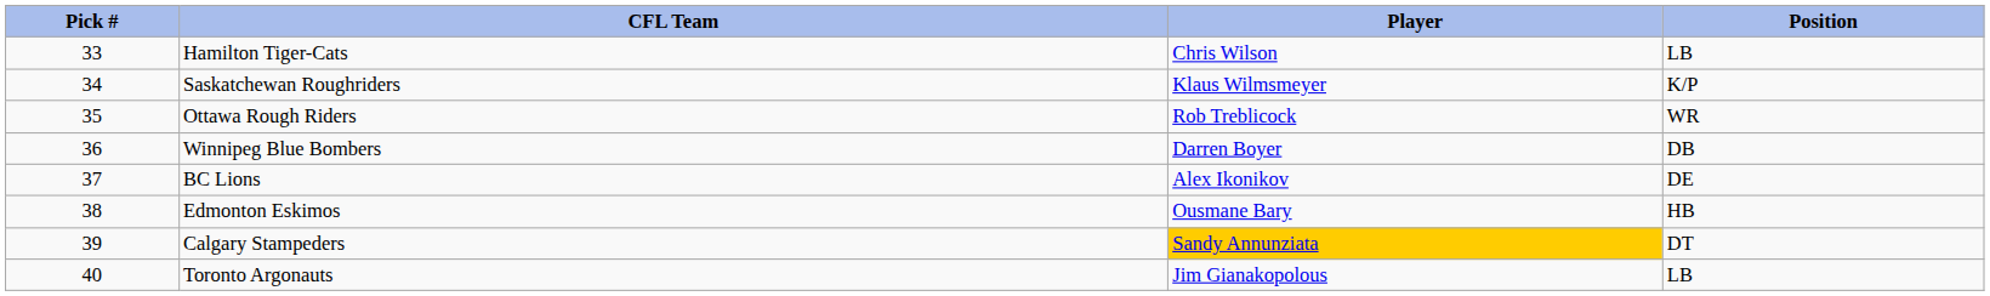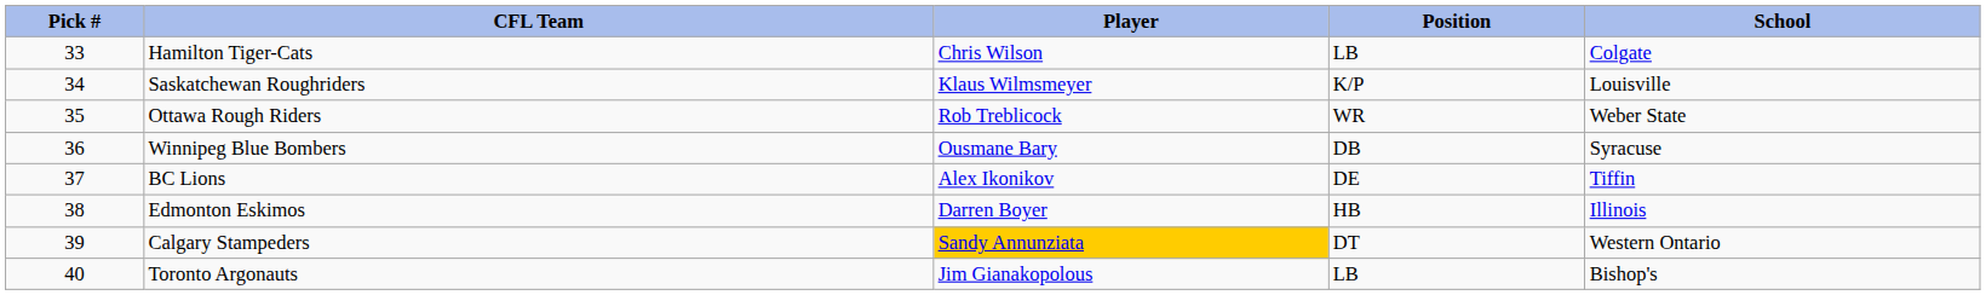 <table class="wikitable" style="width: 100%">
 <tr>
 <th style="background:#a8bdec; width:7%;">Pick #</th>
 <th style="width:40%; background:#a8bdec;">CFL Team</th>
 <th style="width:20%; background:#a8bdec;">Player</th>
 <th style="width:13%; background:#a8bdec;">Position</th>
+<th style="width:20%; background:#a8bdec;">School</th>
 </tr>
 <tr>
 <td align=center>33</td>
 <td>Hamilton Tiger-Cats</td>
 <td><a href='#'>Chris Wilson</a></td>
 <td>LB</td>
+<td><a href='#'>Colgate</a></td>
 </tr>
 <tr>
 <td align=center>34</td>
 <td>Saskatchewan Roughriders</td>
 <td><a href='#'>Klaus Wilmsmeyer</a></td>
 <td>K/P</td>
+<td>Louisville</td>
 </tr>
 <tr>
 <td align=center>35</td>
 <td>Ottawa Rough Riders</td>
 <td><a href='#'>Rob Treblicock</a></td>
 <td>WR</td>
+<td>Weber State</td>
 </tr>
 <tr>
 <td align=center>36</td>
 <td>Winnipeg Blue Bombers</td>
-<td><a href='#'>Darren Boyer</a></td>
+<td><a href='#'>Ousmane Bary</a></td>
 <td>DB</td>
+<td>Syracuse</td>
 </tr>
 <tr>
 <td align=center>37</td>
 <td>BC Lions</td>
 <td><a href='#'>Alex Ikonikov</a></td>
 <td>DE</td>
+<td><a href='#'>Tiffin</a></td>
 </tr>
 <tr>
 <td align=center>38</td>
 <td>Edmonton Eskimos</td>
-<td><a href='#'>Ousmane Bary</a></td>
+<td><a href='#'>Darren Boyer</a></td>
 <td>HB</td>
+<td><a href='#'>Illinois</a></td>
 </tr>
 <tr>
 <td align=center>39</td>
 <td>Calgary Stampeders</td>
 <td bgcolor="#FFCC00"><a href='#'>Sandy Annunziata</a></td>
 <td>DT</td>
+<td>Western Ontario</td>
 </tr>
 <tr>
 <td align=center>40</td>
 <td>Toronto Argonauts</td>
 <td><a href='#'>Jim Gianakopolous</a></td>
 <td>LB</td>
+<td>Bishop's</td>
 </tr>
 </table>
